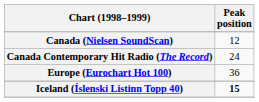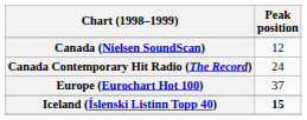 <table class="wikitable sortable plainrowheaders" style="text-align:center">
 <tr>
 <th>Chart (1998–1999)</th>
 <th>Peak<br>position</th>
 </tr>
 <tr>
 </tr>
 <tr>
 </tr>
 <tr>
 </tr>
 <tr>
 </tr>
 <tr>
 </tr>
 <tr>
 <th scope="row">Canada (<a href='#'>Nielsen SoundScan</a>)</th>
 <td>12</td>
 </tr>
 <tr>
 <th scope="row">Canada Contemporary Hit Radio (<em><a href='#'>The Record</a></em>)</th>
 <td>24</td>
 </tr>
 <tr>
 <th scope="row">Europe (<a href='#'>Eurochart Hot 100</a>)</th>
-<td>36</td>
+<td>37</td>
 </tr>
 <tr>
 </tr>
 <tr>
 </tr>
 <tr>
 <th scope="row">Iceland (<a href='#'>Íslenski Listinn Topp 40</a>)</th>
 <td><strong>15</strong></td>
 </tr>
 <tr>
 </tr>
 <tr>
 </tr>
 <tr>
 </tr>
 <tr>
 </tr>
 <tr>
 </tr>
 <tr>
 </tr>
 <tr>
 </tr>
 <tr>
 </tr>
 <tr>
 </tr>
 <tr>
 </tr>
 <tr>
 </tr>
 <tr>
 </tr>
 <tr>
 </tr>
 <tr>
 </tr>
 </table>
